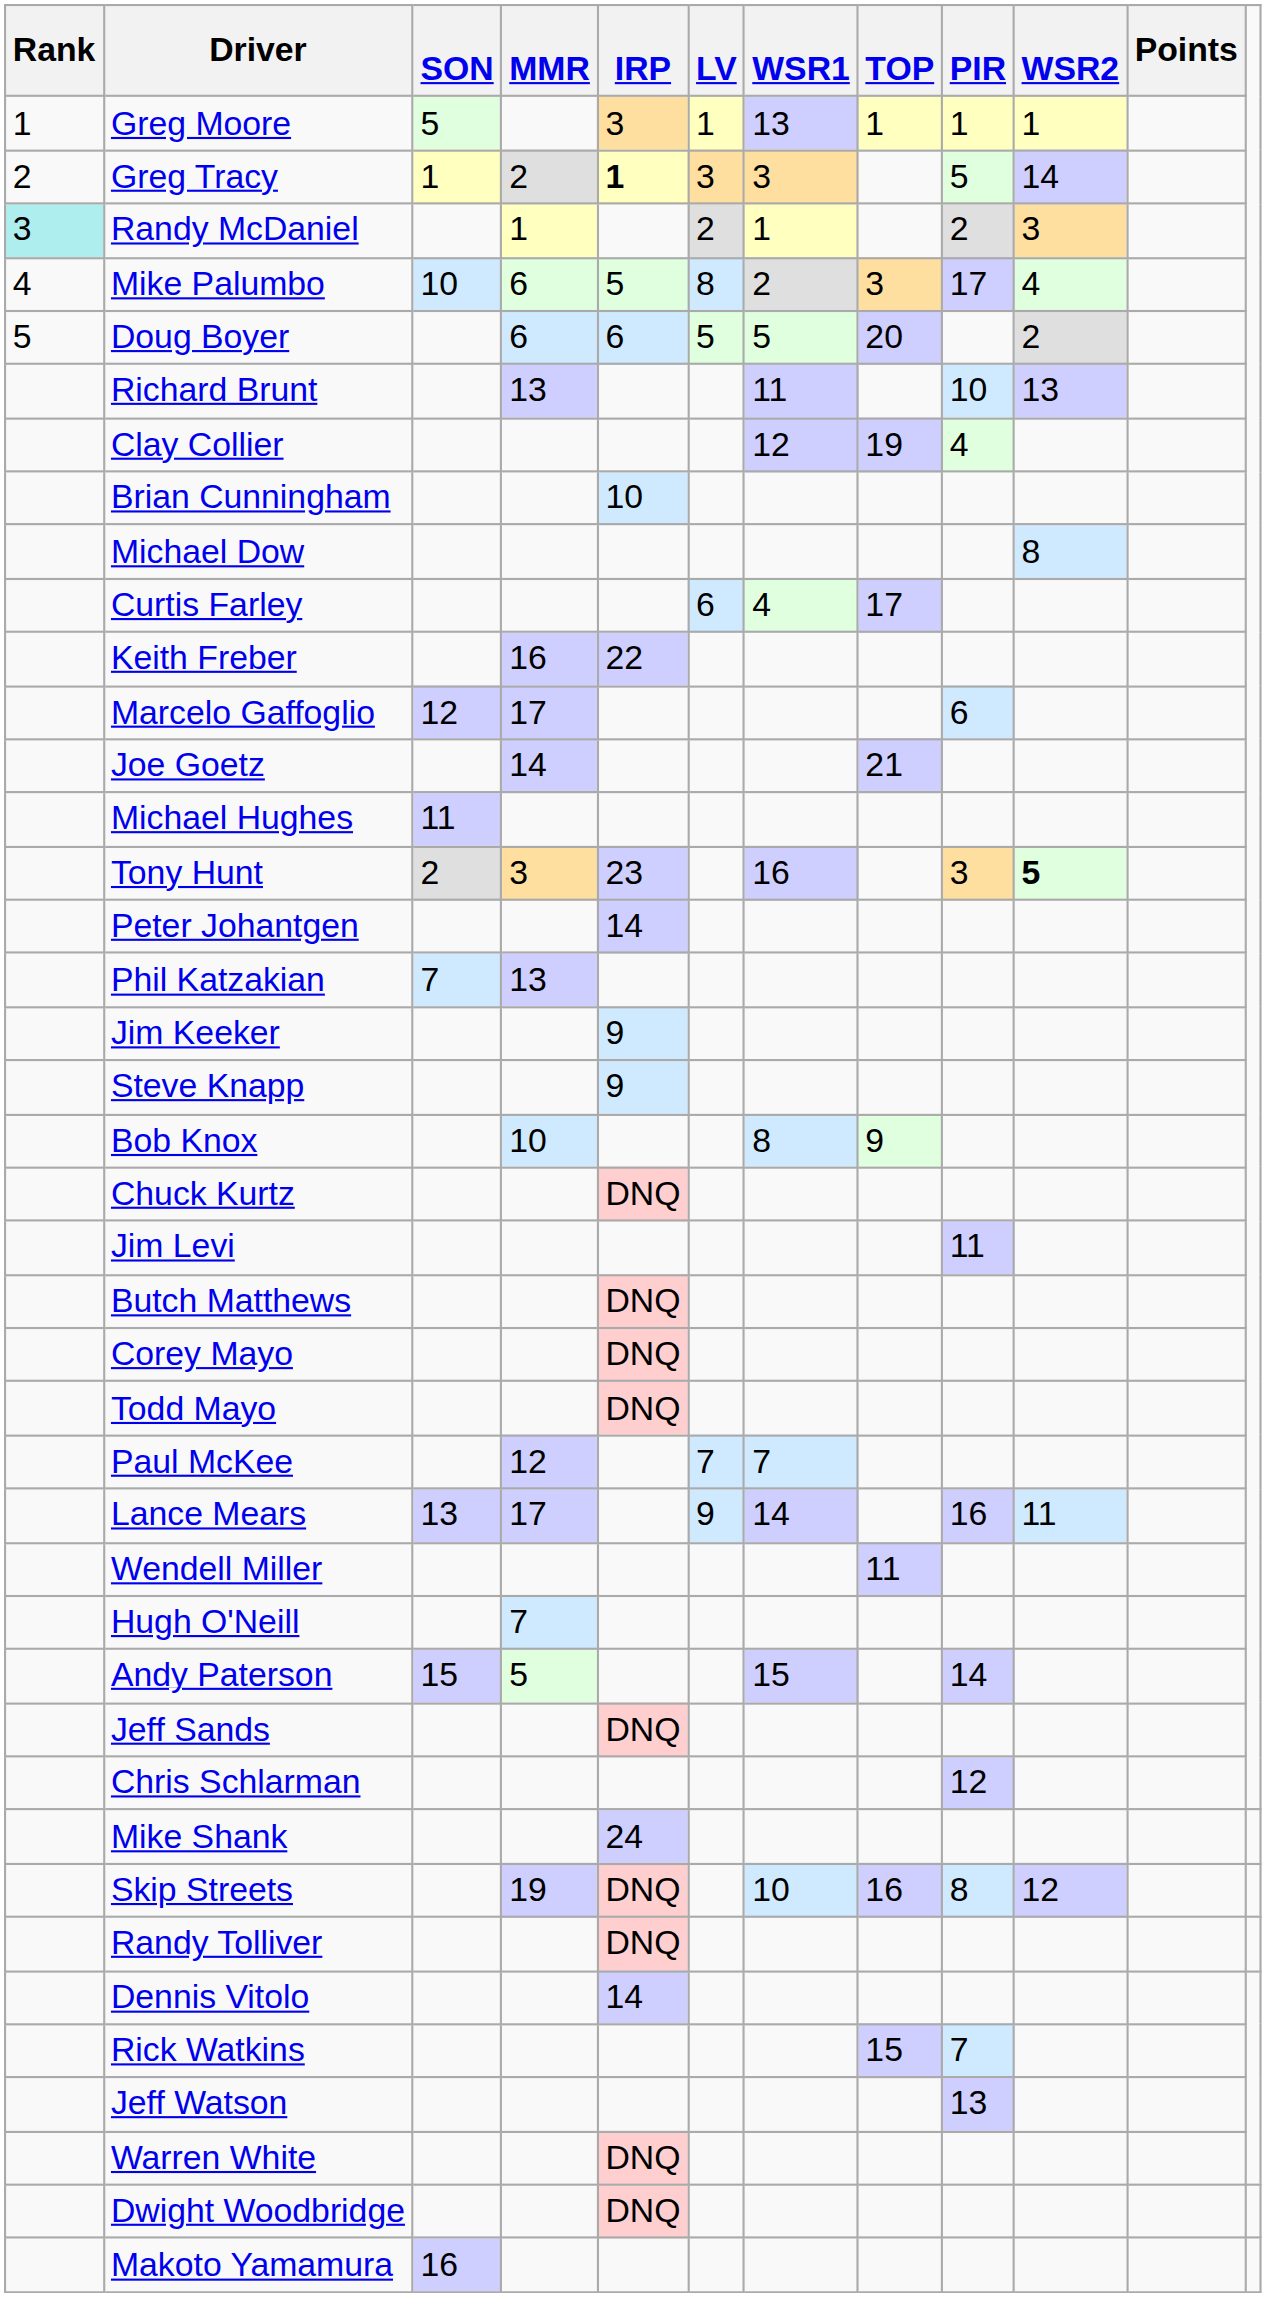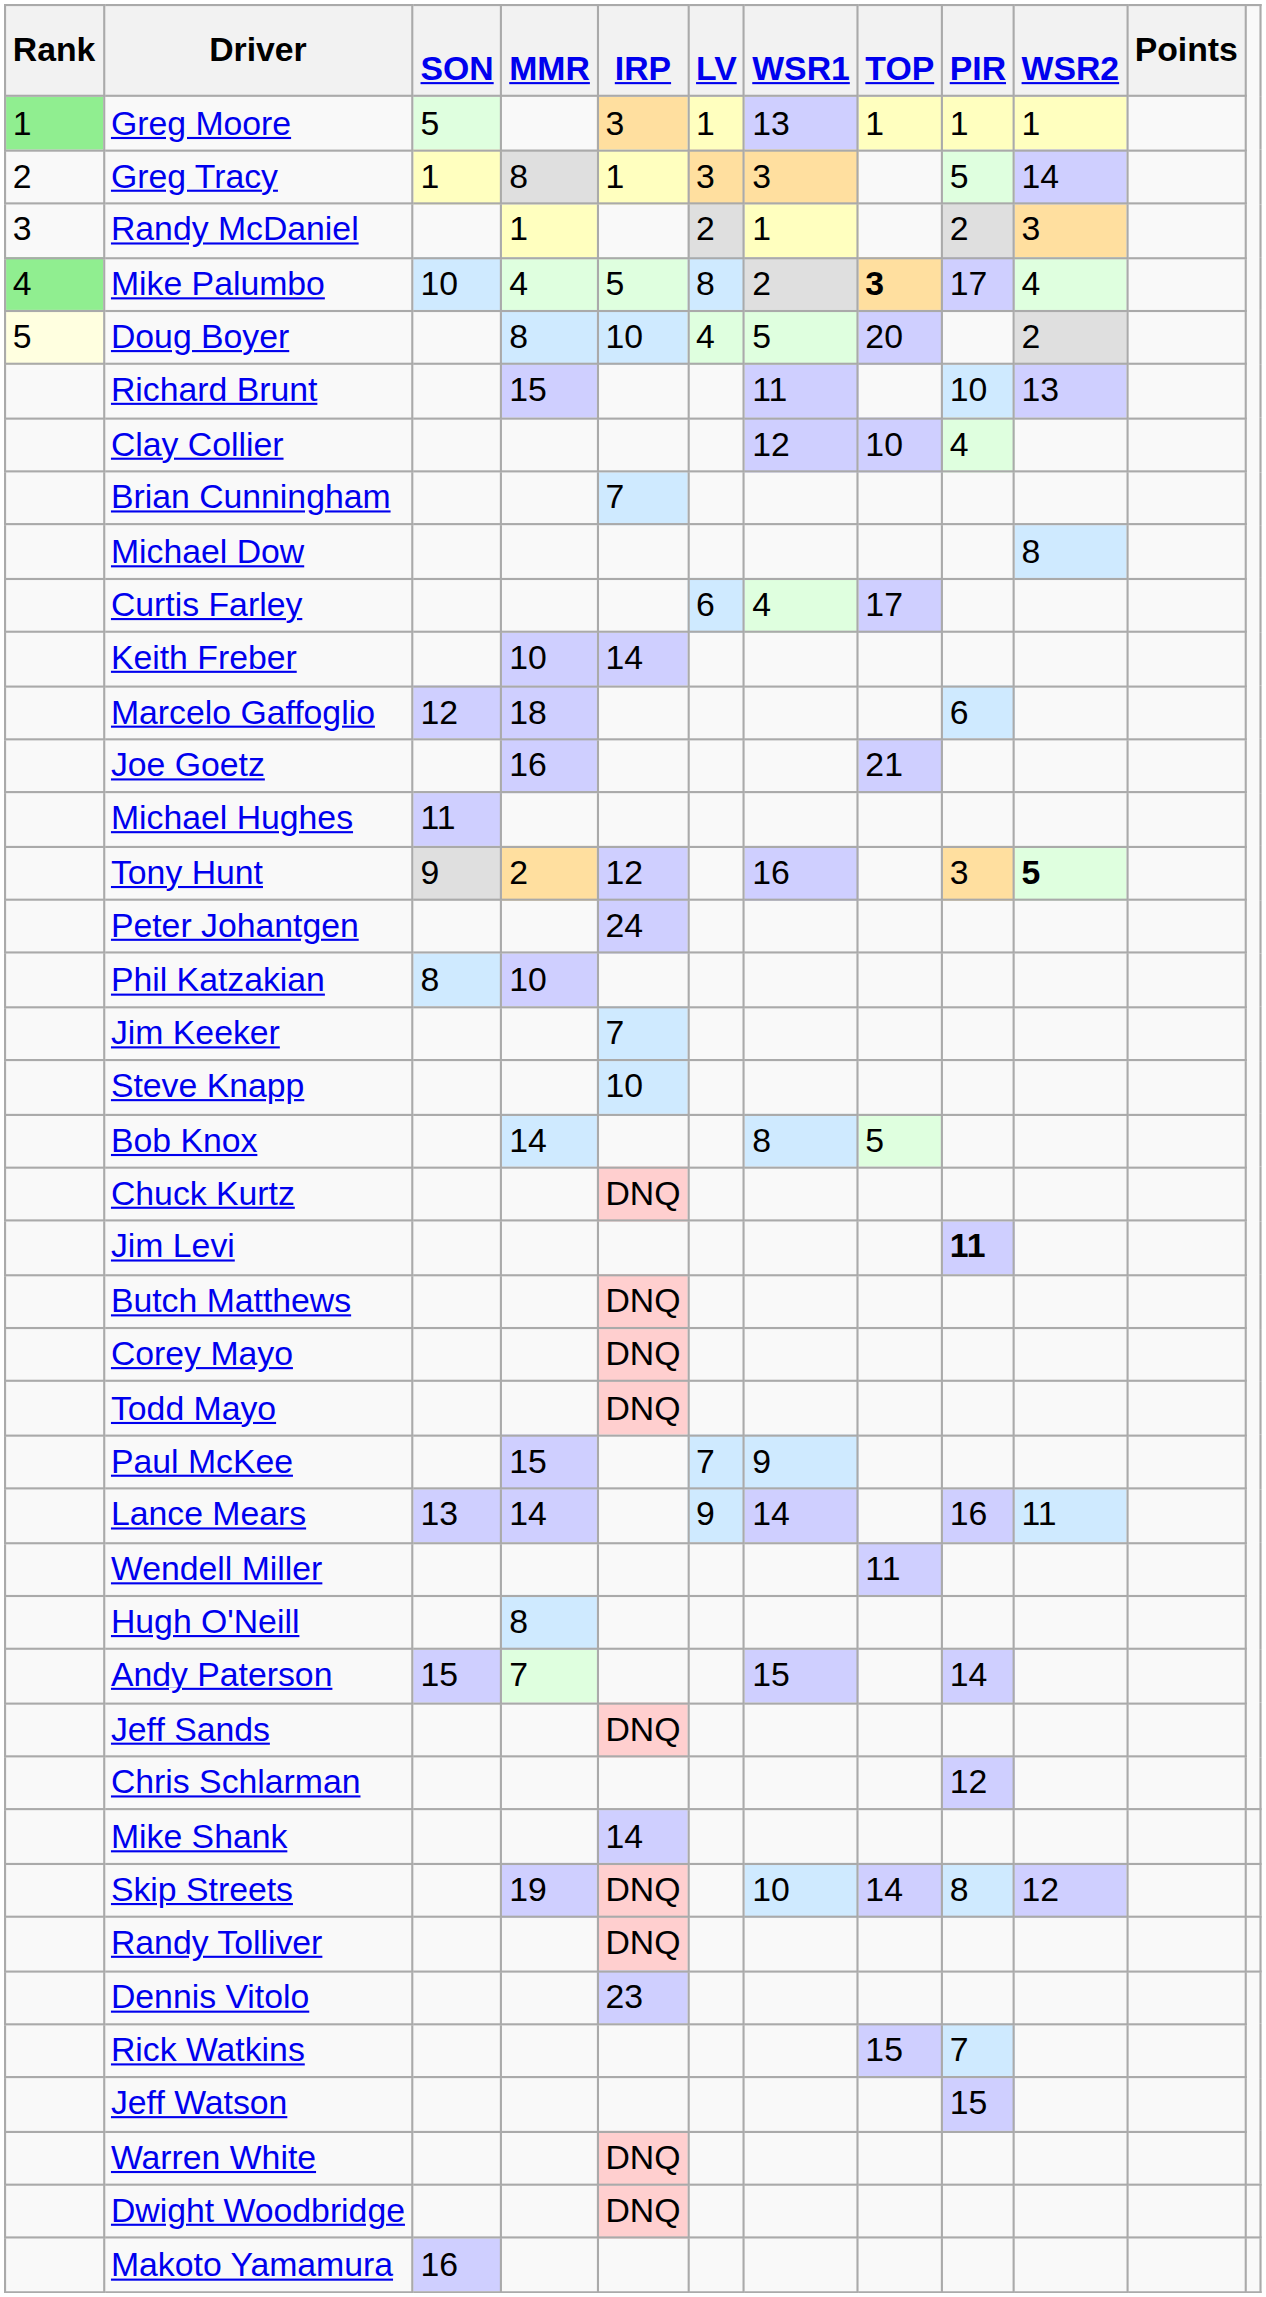 <table class="wikitable">
 <tr>
 <th>Rank</th>
 <th>Driver</th>
 <th> <br> <a href='#'>SON</a></th>
 <th> <br> <a href='#'>MMR</a></th>
 <th> <br> <a href='#'>IRP</a></th>
 <th> <br> <a href='#'>LV</a></th>
 <th> <br> <a href='#'>WSR1</a></th>
 <th> <br> <a href='#'>TOP</a></th>
 <th> <br> <a href='#'>PIR</a></th>
 <th> <br> <a href='#'>WSR2</a></th>
 <th>Points</th>
 </tr>
 <tr>
-<td>1</td>
+<td style="background: lightgreen;">1</td>
 <td> <a href='#'>Greg Moore</a></td>
 <td style="background:#DFFFDF;">5</td>
 <td></td>
 <td style="background:#FFDF9F;">3</td>
 <td style="background:#FFFFBF;">1</td>
 <td style="background:#CFCFFF;">13</td>
 <td style="background:#FFFFBF;">1</td>
 <td style="background:#FFFFBF;">1</td>
 <td style="background:#FFFFBF;">1</td>
 <td></td>
 </tr>
 <tr>
 <td>2</td>
 <td> <a href='#'>Greg Tracy</a></td>
 <td style="background:#FFFFBF;">1</td>
-<td style="background:#DFDFDF;">2</td>
-<td style="background:#FFFFBF;"><strong>1</strong></td>
+<td style="background:#DFDFDF;">8</td>
+<td style="background:#FFFFBF;">1</td>
 <td style="background:#FFDF9F;">3</td>
 <td style="background:#FFDF9F;">3</td>
 <td></td>
 <td style="background:#DFFFDF;">5</td>
 <td style="background:#CFCFFF;">14</td>
 <td></td>
 </tr>
 <tr>
-<td style="background: paleturquoise;">3</td>
+<td>3</td>
 <td> <a href='#'>Randy McDaniel</a></td>
 <td></td>
 <td style="background:#FFFFBF;">1</td>
 <td></td>
 <td style="background:#DFDFDF;">2</td>
 <td style="background:#FFFFBF;">1</td>
 <td></td>
 <td style="background:#DFDFDF;">2</td>
 <td style="background:#FFDF9F;">3</td>
 <td></td>
 </tr>
 <tr>
-<td>4</td>
+<td style="background: lightgreen;">4</td>
 <td> <a href='#'>Mike Palumbo</a></td>
 <td style="background:#CFEAFF;">10</td>
-<td style="background:#DFFFDF;">6</td>
+<td style="background:#DFFFDF;">4</td>
 <td style="background:#DFFFDF;">5</td>
 <td style="background:#CFEAFF;">8</td>
 <td style="background:#DFDFDF;">2</td>
-<td style="background:#FFDF9F;">3</td>
+<td style="background:#FFDF9F;"><strong>3</strong></td>
 <td style="background:#CFCFFF;">17</td>
 <td style="background:#DFFFDF;">4</td>
 <td></td>
 </tr>
 <tr>
-<td>5</td>
+<td style="background: lightyellow;">5</td>
 <td> <a href='#'>Doug Boyer</a></td>
 <td></td>
-<td style="background:#CFEAFF;">6</td>
-<td style="background:#CFEAFF;">6</td>
-<td style="background:#DFFFDF;">5</td>
+<td style="background:#CFEAFF;">8</td>
+<td style="background:#CFEAFF;">10</td>
+<td style="background:#DFFFDF;">4</td>
 <td style="background:#DFFFDF;">5</td>
 <td style="background:#CFCFFF;">20</td>
 <td></td>
 <td style="background:#DFDFDF;">2</td>
 <td></td>
 </tr>
 <tr>
 <td></td>
 <td> <a href='#'>Richard Brunt</a></td>
 <td></td>
-<td style="background:#CFCFFF;">13</td>
+<td style="background:#CFCFFF;">15</td>
 <td></td>
 <td></td>
 <td style="background:#CFCFFF;">11</td>
 <td></td>
 <td style="background:#CFEAFF;">10</td>
 <td style="background:#CFCFFF;">13</td>
 <td></td>
 </tr>
 <tr>
 <td></td>
 <td> <a href='#'>Clay Collier</a></td>
 <td></td>
 <td></td>
 <td></td>
 <td></td>
 <td style="background:#CFCFFF;">12</td>
-<td style="background:#CFCFFF;">19</td>
+<td style="background:#CFCFFF;">10</td>
 <td style="background:#DFFFDF;">4</td>
 <td></td>
 <td></td>
 </tr>
 <tr>
 <td></td>
 <td> <a href='#'>Brian Cunningham</a></td>
 <td></td>
 <td></td>
-<td style="background:#CFEAFF;">10</td>
+<td style="background:#CFEAFF;">7</td>
 <td></td>
 <td></td>
 <td></td>
 <td></td>
 <td></td>
 <td></td>
 </tr>
 <tr>
 <td></td>
 <td> <a href='#'>Michael Dow</a></td>
 <td></td>
 <td></td>
 <td></td>
 <td></td>
 <td></td>
 <td></td>
 <td></td>
 <td style="background:#CFEAFF;">8</td>
 <td></td>
 </tr>
 <tr>
 <td></td>
 <td> <a href='#'>Curtis Farley</a></td>
 <td></td>
 <td></td>
 <td></td>
 <td style="background:#CFEAFF;">6</td>
 <td style="background:#DFFFDF;">4</td>
 <td style="background:#CFCFFF;">17</td>
 <td></td>
 <td></td>
 <td></td>
 </tr>
 <tr>
 <td></td>
 <td> <a href='#'>Keith Freber</a></td>
 <td></td>
-<td style="background:#CFCFFF;">16</td>
-<td style="background:#CFCFFF;">22</td>
+<td style="background:#CFCFFF;">10</td>
+<td style="background:#CFCFFF;">14</td>
 <td></td>
 <td></td>
 <td></td>
 <td></td>
 <td></td>
 <td></td>
 </tr>
 <tr>
 <td></td>
 <td> <a href='#'>Marcelo Gaffoglio</a></td>
 <td style="background:#CFCFFF;">12</td>
-<td style="background:#CFCFFF;">17</td>
+<td style="background:#CFCFFF;">18</td>
 <td></td>
 <td></td>
 <td></td>
 <td></td>
 <td style="background:#CFEAFF;">6</td>
 <td></td>
 <td></td>
 </tr>
 <tr>
 <td></td>
 <td> <a href='#'>Joe Goetz</a></td>
 <td></td>
-<td style="background:#CFCFFF;">14</td>
+<td style="background:#CFCFFF;">16</td>
 <td></td>
 <td></td>
 <td></td>
 <td style="background:#CFCFFF;">21</td>
 <td></td>
 <td></td>
 <td></td>
 </tr>
 <tr>
 <td></td>
 <td> <a href='#'>Michael Hughes</a></td>
 <td style="background:#CFCFFF;">11</td>
 <td></td>
 <td></td>
 <td></td>
 <td></td>
 <td></td>
 <td></td>
 <td></td>
 <td></td>
 </tr>
 <tr>
 <td></td>
 <td> <a href='#'>Tony Hunt</a></td>
-<td style="background:#DFDFDF;">2</td>
-<td style="background:#FFDF9F;">3</td>
-<td style="background:#CFCFFF;">23</td>
+<td style="background:#DFDFDF;">9</td>
+<td style="background:#FFDF9F;">2</td>
+<td style="background:#CFCFFF;">12</td>
 <td></td>
 <td style="background:#CFCFFF;">16</td>
 <td></td>
 <td style="background:#FFDF9F;">3</td>
 <td style="background:#DFFFDF;"><strong>5</strong></td>
 <td></td>
 </tr>
 <tr>
 <td></td>
 <td> <a href='#'>Peter Johantgen</a></td>
 <td></td>
 <td></td>
-<td style="background:#CFCFFF;">14</td>
+<td style="background:#CFCFFF;">24</td>
 <td></td>
 <td></td>
 <td></td>
 <td></td>
 <td></td>
 <td></td>
 </tr>
 <tr>
 <td></td>
 <td> <a href='#'>Phil Katzakian</a></td>
-<td style="background:#CFEAFF;">7</td>
-<td style="background:#CFCFFF;">13</td>
+<td style="background:#CFEAFF;">8</td>
+<td style="background:#CFCFFF;">10</td>
 <td></td>
 <td></td>
 <td></td>
 <td></td>
 <td></td>
 <td></td>
 <td></td>
 </tr>
 <tr>
 <td></td>
 <td> <a href='#'>Jim Keeker</a></td>
 <td></td>
 <td></td>
-<td style="background:#CFEAFF;">9</td>
+<td style="background:#CFEAFF;">7</td>
 <td></td>
 <td></td>
 <td></td>
 <td></td>
 <td></td>
 <td></td>
 </tr>
 <tr>
 <td></td>
 <td> <a href='#'>Steve Knapp</a></td>
 <td></td>
 <td></td>
-<td style="background:#CFEAFF;">9</td>
+<td style="background:#CFEAFF;">10</td>
 <td></td>
 <td></td>
 <td></td>
 <td></td>
 <td></td>
 <td></td>
 </tr>
 <tr>
 <td></td>
 <td> <a href='#'>Bob Knox</a></td>
 <td></td>
-<td style="background:#CFEAFF;">10</td>
+<td style="background:#CFEAFF;">14</td>
 <td></td>
 <td></td>
 <td style="background:#CFEAFF;">8</td>
-<td style="background:#DFFFDF;">9</td>
+<td style="background:#DFFFDF;">5</td>
 <td></td>
 <td></td>
 <td></td>
 </tr>
 <tr>
 <td></td>
 <td> <a href='#'>Chuck Kurtz</a></td>
 <td></td>
 <td></td>
 <td style="background:#FFCFCF;">DNQ</td>
 <td></td>
 <td></td>
 <td></td>
 <td></td>
 <td></td>
 <td></td>
 </tr>
 <tr>
 <td></td>
 <td> <a href='#'>Jim Levi</a></td>
 <td></td>
 <td></td>
 <td></td>
 <td></td>
 <td></td>
 <td></td>
-<td style="background:#CFCFFF;">11</td>
+<td style="background:#CFCFFF;"><strong>11</strong></td>
 <td></td>
 <td></td>
 </tr>
 <tr>
 <td></td>
 <td> <a href='#'>Butch Matthews</a></td>
 <td></td>
 <td></td>
 <td style="background:#FFCFCF;">DNQ</td>
 <td></td>
 <td></td>
 <td></td>
 <td></td>
 <td></td>
 <td></td>
 </tr>
 <tr>
 <td></td>
 <td> <a href='#'>Corey Mayo</a></td>
 <td></td>
 <td></td>
 <td style="background:#FFCFCF;">DNQ</td>
 <td></td>
 <td></td>
 <td></td>
 <td></td>
 <td></td>
 <td></td>
 </tr>
 <tr>
 <td></td>
 <td> <a href='#'>Todd Mayo</a></td>
 <td></td>
 <td></td>
 <td style="background:#FFCFCF;">DNQ</td>
 <td></td>
 <td></td>
 <td></td>
 <td></td>
 <td></td>
 <td></td>
 </tr>
 <tr>
 <td></td>
 <td> <a href='#'>Paul McKee</a></td>
 <td></td>
-<td style="background:#CFCFFF;">12</td>
+<td style="background:#CFCFFF;">15</td>
 <td></td>
 <td style="background:#CFEAFF;">7</td>
-<td style="background:#CFEAFF;">7</td>
+<td style="background:#CFEAFF;">9</td>
 <td></td>
 <td></td>
 <td></td>
 <td></td>
 </tr>
 <tr>
 <td></td>
 <td> <a href='#'>Lance Mears</a></td>
 <td style="background:#CFCFFF;">13</td>
-<td style="background:#CFCFFF;">17</td>
+<td style="background:#CFCFFF;">14</td>
 <td></td>
 <td style="background:#CFEAFF;">9</td>
 <td style="background:#CFCFFF;">14</td>
 <td></td>
 <td style="background:#CFCFFF;">16</td>
 <td style="background:#CFEAFF;">11</td>
 <td></td>
 </tr>
 <tr>
 <td></td>
 <td> <a href='#'>Wendell Miller</a></td>
 <td></td>
 <td></td>
 <td></td>
 <td></td>
 <td></td>
 <td style="background:#CFCFFF;">11</td>
 <td></td>
 <td></td>
 <td></td>
 </tr>
 <tr>
 <td></td>
 <td> <a href='#'>Hugh O'Neill</a></td>
 <td></td>
-<td style="background:#CFEAFF;">7</td>
+<td style="background:#CFEAFF;">8</td>
 <td></td>
 <td></td>
 <td></td>
 <td></td>
 <td></td>
 <td></td>
 <td></td>
 </tr>
 <tr>
 <td></td>
 <td> <a href='#'>Andy Paterson</a></td>
 <td style="background:#CFCFFF;">15</td>
-<td style="background:#DFFFDF;">5</td>
+<td style="background:#DFFFDF;">7</td>
 <td></td>
 <td></td>
 <td style="background:#CFCFFF;">15</td>
 <td></td>
 <td style="background:#CFCFFF;">14</td>
 <td></td>
 <td></td>
 </tr>
 <tr>
 <td></td>
 <td> <a href='#'>Jeff Sands</a></td>
 <td></td>
 <td></td>
 <td style="background:#FFCFCF;">DNQ</td>
 <td></td>
 <td></td>
 <td></td>
 <td></td>
 <td></td>
 <td></td>
 </tr>
 <tr>
 <td></td>
 <td> <a href='#'>Chris Schlarman</a></td>
 <td></td>
 <td></td>
 <td></td>
 <td></td>
 <td></td>
 <td></td>
 <td style="background:#CFCFFF;">12</td>
 <td></td>
 <td></td>
 </tr>
 <tr>
 <td></td>
 <td> <a href='#'>Mike Shank</a></td>
 <td></td>
 <td></td>
-<td style="background:#CFCFFF;">24</td>
+<td style="background:#CFCFFF;">14</td>
 <td></td>
 <td></td>
 <td></td>
 <td></td>
 <td></td>
 <td></td>
 <td></td>
 </tr>
 <tr>
 <td></td>
 <td> <a href='#'>Skip Streets</a></td>
 <td></td>
 <td style="background:#CFCFFF;">19</td>
 <td style="background:#FFCFCF;">DNQ</td>
 <td></td>
 <td style="background:#CFEAFF;">10</td>
-<td style="background:#CFCFFF;">16</td>
+<td style="background:#CFCFFF;">14</td>
 <td style="background:#CFEAFF;">8</td>
 <td style="background:#CFCFFF;">12</td>
 <td></td>
 </tr>
 <tr>
 <td></td>
 <td> <a href='#'>Randy Tolliver</a></td>
 <td></td>
 <td></td>
 <td style="background:#FFCFCF;">DNQ</td>
 <td></td>
 <td></td>
 <td></td>
 <td></td>
 <td></td>
 <td></td>
 <td></td>
 </tr>
 <tr>
 <td></td>
 <td> <a href='#'>Dennis Vitolo</a></td>
 <td></td>
 <td></td>
-<td style="background:#CFCFFF;">14</td>
+<td style="background:#CFCFFF;">23</td>
 <td></td>
 <td></td>
 <td></td>
 <td></td>
 <td></td>
 <td></td>
 </tr>
 <tr>
 <td></td>
 <td> <a href='#'>Rick Watkins</a></td>
 <td></td>
 <td></td>
 <td></td>
 <td></td>
 <td></td>
 <td style="background:#CFCFFF;">15</td>
 <td style="background:#CFEAFF;">7</td>
 <td></td>
 <td></td>
 </tr>
 <tr>
 <td></td>
 <td> <a href='#'>Jeff Watson</a></td>
 <td></td>
 <td></td>
 <td></td>
 <td></td>
 <td></td>
 <td></td>
-<td style="background:#CFCFFF;">13</td>
+<td style="background:#CFCFFF;">15</td>
 <td></td>
 <td></td>
 </tr>
 <tr>
 <td></td>
 <td> <a href='#'>Warren White</a></td>
 <td></td>
 <td></td>
 <td style="background:#FFCFCF;">DNQ</td>
 <td></td>
 <td></td>
 <td></td>
 <td></td>
 <td></td>
 <td></td>
 </tr>
 <tr>
 <td></td>
 <td> <a href='#'>Dwight Woodbridge</a></td>
 <td></td>
 <td></td>
 <td style="background:#FFCFCF;">DNQ</td>
 <td></td>
 <td></td>
 <td></td>
 <td></td>
 <td></td>
 <td></td>
 <td></td>
 </tr>
 <tr>
 <td></td>
 <td> <a href='#'>Makoto Yamamura</a></td>
 <td style="background:#CFCFFF;">16</td>
 <td></td>
 <td></td>
 <td></td>
 <td></td>
 <td></td>
 <td></td>
 <td></td>
 <td></td>
 </tr>
 </table>
